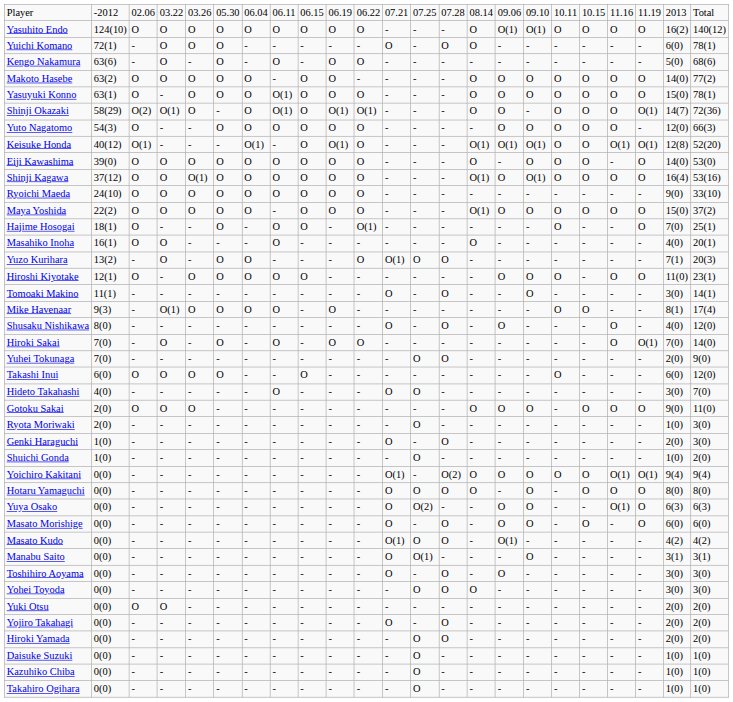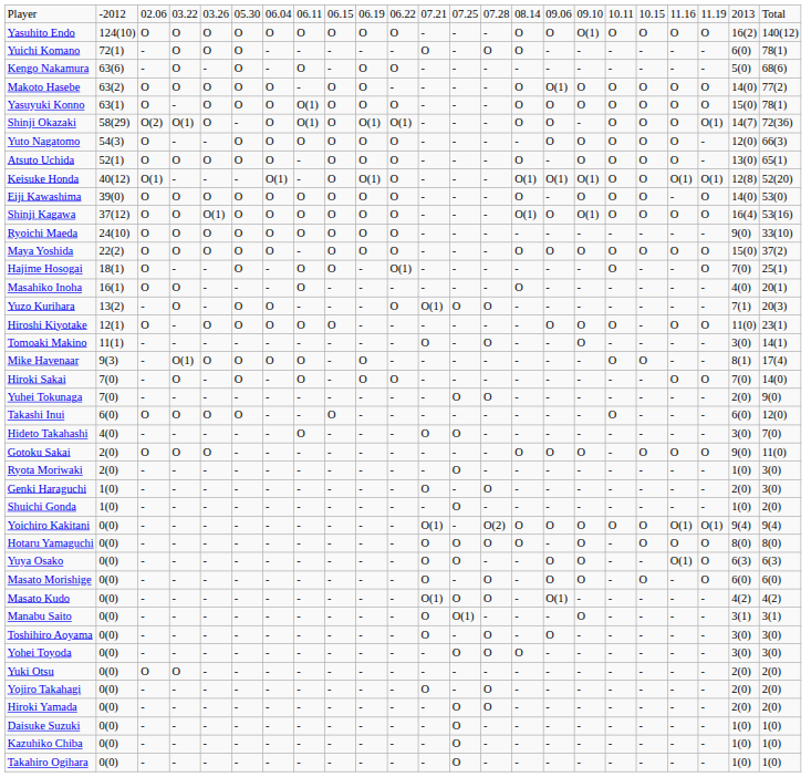 <table class="wikitable" style="text-align:left;">
 <tr>
 <td>Player</td>
 <td>-2012</td>
 <td>02.06</td>
 <td>03.22</td>
 <td>03.26</td>
 <td>05.30</td>
 <td>06.04</td>
 <td>06.11</td>
 <td>06.15</td>
 <td>06.19</td>
 <td>06.22</td>
 <td>07.21</td>
 <td>07.25</td>
 <td>07.28</td>
 <td>08.14</td>
 <td>09.06</td>
 <td>09.10</td>
 <td>10.11</td>
 <td>10.15</td>
 <td>11.16</td>
 <td>11.19</td>
 <td>2013</td>
 <td>Total</td>
 </tr>
 <tr>
 <td><a href='#'>Yasuhito Endo</a></td>
 <td>124(10)</td>
 <td>O</td>
 <td>O</td>
 <td>O</td>
 <td>O</td>
 <td>O</td>
 <td>O</td>
 <td>O</td>
 <td>O</td>
 <td>O</td>
 <td>-</td>
 <td>-</td>
 <td>-</td>
 <td>O</td>
-<td>O(1)</td>
+<td>O</td>
 <td>O(1)</td>
 <td>O</td>
 <td>O</td>
 <td>O</td>
 <td>O</td>
 <td>16(2)</td>
 <td>140(12)</td>
 </tr>
 <tr>
 <td><a href='#'>Yuichi Komano</a></td>
 <td>72(1)</td>
 <td>-</td>
 <td>O</td>
 <td>O</td>
 <td>O</td>
 <td>-</td>
 <td>-</td>
 <td>-</td>
 <td>-</td>
 <td>-</td>
 <td>O</td>
 <td>-</td>
 <td>O</td>
 <td>O</td>
 <td>-</td>
 <td>-</td>
 <td>-</td>
 <td>-</td>
 <td>-</td>
 <td>-</td>
 <td>6(0)</td>
 <td>78(1)</td>
 </tr>
 <tr>
 <td><a href='#'>Kengo Nakamura</a></td>
 <td>63(6)</td>
 <td>-</td>
 <td>O</td>
 <td>-</td>
 <td>O</td>
 <td>-</td>
 <td>O</td>
 <td>-</td>
 <td>O</td>
 <td>O</td>
 <td>-</td>
 <td>-</td>
 <td>-</td>
 <td>-</td>
 <td>-</td>
 <td>-</td>
 <td>-</td>
 <td>-</td>
 <td>-</td>
 <td>-</td>
 <td>5(0)</td>
 <td>68(6)</td>
 </tr>
 <tr>
 <td><a href='#'>Makoto Hasebe</a></td>
 <td>63(2)</td>
 <td>O</td>
 <td>O</td>
 <td>O</td>
 <td>O</td>
 <td>O</td>
 <td>-</td>
 <td>O</td>
 <td>O</td>
 <td>-</td>
 <td>-</td>
 <td>-</td>
 <td>-</td>
 <td>O</td>
-<td>O</td>
+<td>O(1)</td>
 <td>O</td>
 <td>O</td>
 <td>O</td>
 <td>O</td>
 <td>O</td>
 <td>14(0)</td>
 <td>77(2)</td>
 </tr>
 <tr>
 <td><a href='#'>Yasuyuki Konno</a></td>
 <td>63(1)</td>
 <td>O</td>
 <td>-</td>
 <td>O</td>
 <td>O</td>
 <td>O</td>
 <td>O(1)</td>
 <td>O</td>
 <td>O</td>
 <td>O</td>
 <td>-</td>
 <td>-</td>
 <td>-</td>
 <td>O</td>
 <td>O</td>
 <td>O</td>
 <td>O</td>
 <td>O</td>
 <td>O</td>
 <td>O</td>
 <td>15(0)</td>
 <td>78(1)</td>
 </tr>
 <tr>
 <td><a href='#'>Shinji Okazaki</a></td>
 <td>58(29)</td>
 <td>O(2)</td>
 <td>O(1)</td>
 <td>O</td>
 <td>-</td>
 <td>O</td>
 <td>O(1)</td>
 <td>O</td>
 <td>O(1)</td>
 <td>O(1)</td>
 <td>-</td>
 <td>-</td>
 <td>-</td>
 <td>O</td>
 <td>O</td>
 <td>-</td>
 <td>O</td>
 <td>O</td>
 <td>O</td>
 <td>O(1)</td>
 <td>14(7)</td>
 <td>72(36)</td>
 </tr>
 <tr>
 <td><a href='#'>Yuto Nagatomo</a></td>
 <td>54(3)</td>
 <td>O</td>
 <td>-</td>
 <td>-</td>
 <td>O</td>
 <td>O</td>
 <td>O</td>
 <td>O</td>
 <td>O</td>
 <td>O</td>
 <td>-</td>
 <td>-</td>
 <td>-</td>
 <td>-</td>
 <td>O</td>
 <td>O</td>
 <td>O</td>
 <td>O</td>
 <td>O</td>
 <td>-</td>
 <td>12(0)</td>
 <td>66(3)</td>
+</tr>
+<tr>
+<td><a href='#'>Atsuto Uchida</a></td>
+<td>52(1)</td>
+<td>O</td>
+<td>O</td>
+<td>O</td>
+<td>O</td>
+<td>O</td>
+<td>-</td>
+<td>O</td>
+<td>O</td>
+<td>O</td>
+<td>-</td>
+<td>-</td>
+<td>-</td>
+<td>O</td>
+<td>-</td>
+<td>O</td>
+<td>O</td>
+<td>O</td>
+<td>O</td>
+<td>-</td>
+<td>13(0)</td>
+<td>65(1)</td>
 </tr>
 <tr>
 <td><a href='#'>Keisuke Honda</a></td>
 <td>40(12)</td>
 <td>O(1)</td>
 <td>-</td>
 <td>-</td>
 <td>-</td>
 <td>O(1)</td>
 <td>-</td>
 <td>O</td>
 <td>O(1)</td>
 <td>O</td>
 <td>-</td>
 <td>-</td>
 <td>-</td>
 <td>O(1)</td>
 <td>O(1)</td>
 <td>O(1)</td>
 <td>O</td>
 <td>O</td>
 <td>O(1)</td>
 <td>O(1)</td>
 <td>12(8)</td>
 <td>52(20)</td>
 </tr>
 <tr>
 <td><a href='#'>Eiji Kawashima</a></td>
 <td>39(0)</td>
 <td>O</td>
 <td>O</td>
 <td>O</td>
 <td>O</td>
 <td>O</td>
 <td>O</td>
 <td>O</td>
 <td>O</td>
 <td>O</td>
 <td>-</td>
 <td>-</td>
 <td>-</td>
 <td>O</td>
 <td>-</td>
 <td>O</td>
 <td>O</td>
 <td>O</td>
 <td>-</td>
 <td>O</td>
 <td>14(0)</td>
 <td>53(0)</td>
 </tr>
 <tr>
 <td><a href='#'>Shinji Kagawa</a></td>
 <td>37(12)</td>
 <td>O</td>
 <td>O</td>
 <td>O(1)</td>
 <td>O</td>
 <td>O</td>
 <td>O</td>
 <td>O</td>
 <td>O</td>
 <td>O</td>
 <td>-</td>
 <td>-</td>
 <td>-</td>
 <td>O(1)</td>
 <td>O</td>
 <td>O(1)</td>
 <td>O</td>
 <td>O</td>
 <td>O</td>
 <td>O</td>
 <td>16(4)</td>
 <td>53(16)</td>
 </tr>
 <tr>
 <td><a href='#'>Ryoichi Maeda</a></td>
 <td>24(10)</td>
 <td>O</td>
 <td>O</td>
 <td>O</td>
 <td>O</td>
 <td>O</td>
 <td>O</td>
 <td>O</td>
 <td>O</td>
 <td>O</td>
 <td>-</td>
 <td>-</td>
 <td>-</td>
 <td>-</td>
 <td>-</td>
 <td>-</td>
 <td>-</td>
 <td>-</td>
 <td>-</td>
 <td>-</td>
 <td>9(0)</td>
 <td>33(10)</td>
 </tr>
 <tr>
 <td><a href='#'>Maya Yoshida</a></td>
 <td>22(2)</td>
 <td>O</td>
 <td>O</td>
 <td>O</td>
 <td>O</td>
 <td>O</td>
 <td>-</td>
 <td>O</td>
 <td>O</td>
 <td>O</td>
 <td>-</td>
 <td>-</td>
 <td>-</td>
-<td>O(1)</td>
+<td>O</td>
 <td>O</td>
 <td>O</td>
 <td>O</td>
 <td>O</td>
 <td>O</td>
 <td>O</td>
 <td>15(0)</td>
 <td>37(2)</td>
 </tr>
 <tr>
 <td><a href='#'>Hajime Hosogai</a></td>
 <td>18(1)</td>
 <td>O</td>
 <td>-</td>
 <td>-</td>
 <td>O</td>
 <td>-</td>
 <td>O</td>
 <td>O</td>
 <td>-</td>
 <td>O(1)</td>
 <td>-</td>
 <td>-</td>
 <td>-</td>
 <td>-</td>
 <td>-</td>
 <td>-</td>
 <td>O</td>
 <td>-</td>
 <td>-</td>
 <td>O</td>
 <td>7(0)</td>
 <td>25(1)</td>
 </tr>
 <tr>
 <td><a href='#'>Masahiko Inoha</a></td>
 <td>16(1)</td>
 <td>O</td>
 <td>O</td>
 <td>-</td>
 <td>-</td>
 <td>-</td>
 <td>O</td>
 <td>-</td>
 <td>-</td>
 <td>-</td>
 <td>-</td>
 <td>-</td>
 <td>-</td>
 <td>O</td>
 <td>-</td>
 <td>-</td>
 <td>-</td>
 <td>-</td>
 <td>-</td>
 <td>-</td>
 <td>4(0)</td>
 <td>20(1)</td>
 </tr>
 <tr>
 <td><a href='#'>Yuzo Kurihara</a></td>
 <td>13(2)</td>
 <td>-</td>
 <td>O</td>
 <td>-</td>
 <td>O</td>
 <td>O</td>
 <td>-</td>
 <td>-</td>
 <td>-</td>
 <td>O</td>
 <td>O(1)</td>
 <td>O</td>
 <td>O</td>
 <td>-</td>
 <td>-</td>
 <td>-</td>
 <td>-</td>
 <td>-</td>
 <td>-</td>
 <td>-</td>
 <td>7(1)</td>
 <td>20(3)</td>
 </tr>
 <tr>
 <td><a href='#'>Hiroshi Kiyotake</a></td>
 <td>12(1)</td>
 <td>O</td>
 <td>-</td>
 <td>O</td>
 <td>O</td>
 <td>O</td>
 <td>O</td>
 <td>O</td>
 <td>-</td>
 <td>-</td>
 <td>-</td>
 <td>-</td>
 <td>-</td>
 <td>-</td>
 <td>O</td>
 <td>O</td>
 <td>O</td>
 <td>-</td>
 <td>O</td>
 <td>O</td>
 <td>11(0)</td>
 <td>23(1)</td>
 </tr>
 <tr>
 <td><a href='#'>Tomoaki Makino</a></td>
 <td>11(1)</td>
 <td>-</td>
 <td>-</td>
 <td>-</td>
 <td>-</td>
 <td>-</td>
 <td>-</td>
 <td>-</td>
 <td>-</td>
 <td>-</td>
 <td>O</td>
 <td>-</td>
 <td>O</td>
 <td>-</td>
 <td>-</td>
 <td>O</td>
 <td>-</td>
 <td>-</td>
 <td>-</td>
 <td>-</td>
 <td>3(0)</td>
 <td>14(1)</td>
 </tr>
 <tr>
 <td><a href='#'>Mike Havenaar</a></td>
 <td>9(3)</td>
 <td>-</td>
 <td>O(1)</td>
 <td>O</td>
 <td>O</td>
 <td>O</td>
 <td>O</td>
 <td>-</td>
 <td>O</td>
 <td>-</td>
 <td>-</td>
 <td>-</td>
 <td>-</td>
 <td>-</td>
 <td>-</td>
 <td>-</td>
 <td>O</td>
 <td>O</td>
 <td>-</td>
 <td>-</td>
 <td>8(1)</td>
 <td>17(4)</td>
 </tr>
 <tr>
-<td><a href='#'>Shusaku Nishikawa</a></td>
-<td>8(0)</td>
-<td>-</td>
-<td>-</td>
-<td>-</td>
-<td>-</td>
-<td>-</td>
-<td>-</td>
-<td>-</td>
-<td>-</td>
-<td>-</td>
-<td>O</td>
-<td>-</td>
-<td>O</td>
-<td>-</td>
-<td>O</td>
-<td>-</td>
-<td>-</td>
-<td>-</td>
-<td>O</td>
-<td>-</td>
-<td>4(0)</td>
-<td>12(0)</td>
-</tr>
-<tr>
 <td><a href='#'>Hiroki Sakai</a></td>
 <td>7(0)</td>
 <td>-</td>
 <td>O</td>
 <td>-</td>
 <td>O</td>
 <td>-</td>
 <td>O</td>
 <td>-</td>
 <td>O</td>
 <td>O</td>
 <td>-</td>
 <td>-</td>
 <td>-</td>
 <td>-</td>
 <td>-</td>
 <td>-</td>
 <td>-</td>
 <td>-</td>
 <td>O</td>
-<td>O(1)</td>
+<td>O</td>
 <td>7(0)</td>
 <td>14(0)</td>
 </tr>
 <tr>
 <td><a href='#'>Yuhei Tokunaga</a></td>
 <td>7(0)</td>
 <td>-</td>
 <td>-</td>
 <td>-</td>
 <td>-</td>
 <td>-</td>
 <td>-</td>
 <td>-</td>
 <td>-</td>
 <td>-</td>
 <td>-</td>
 <td>O</td>
 <td>O</td>
 <td>-</td>
 <td>-</td>
 <td>-</td>
 <td>-</td>
 <td>-</td>
 <td>-</td>
 <td>-</td>
 <td>2(0)</td>
 <td>9(0)</td>
 </tr>
 <tr>
 <td><a href='#'>Takashi Inui</a></td>
 <td>6(0)</td>
 <td>O</td>
 <td>O</td>
 <td>O</td>
 <td>O</td>
 <td>-</td>
 <td>-</td>
 <td>O</td>
 <td>-</td>
 <td>-</td>
 <td>-</td>
 <td>-</td>
 <td>-</td>
 <td>-</td>
 <td>-</td>
 <td>-</td>
 <td>O</td>
 <td>-</td>
 <td>-</td>
 <td>-</td>
 <td>6(0)</td>
 <td>12(0)</td>
 </tr>
 <tr>
 <td><a href='#'>Hideto Takahashi</a></td>
 <td>4(0)</td>
 <td>-</td>
 <td>-</td>
 <td>-</td>
 <td>-</td>
 <td>-</td>
 <td>O</td>
 <td>-</td>
 <td>-</td>
 <td>-</td>
 <td>O</td>
 <td>O</td>
 <td>-</td>
 <td>-</td>
 <td>-</td>
 <td>-</td>
 <td>-</td>
 <td>-</td>
 <td>-</td>
 <td>-</td>
 <td>3(0)</td>
 <td>7(0)</td>
 </tr>
 <tr>
 <td><a href='#'>Gotoku Sakai</a></td>
 <td>2(0)</td>
 <td>O</td>
 <td>O</td>
 <td>O</td>
 <td>-</td>
 <td>-</td>
 <td>-</td>
 <td>-</td>
 <td>-</td>
 <td>-</td>
 <td>-</td>
 <td>-</td>
 <td>-</td>
 <td>O</td>
 <td>O</td>
 <td>O</td>
 <td>-</td>
 <td>O</td>
 <td>O</td>
 <td>O</td>
 <td>9(0)</td>
 <td>11(0)</td>
 </tr>
 <tr>
 <td><a href='#'>Ryota Moriwaki</a></td>
 <td>2(0)</td>
 <td>-</td>
 <td>-</td>
 <td>-</td>
 <td>-</td>
 <td>-</td>
 <td>-</td>
 <td>-</td>
 <td>-</td>
 <td>-</td>
 <td>-</td>
 <td>O</td>
 <td>-</td>
 <td>-</td>
 <td>-</td>
 <td>-</td>
 <td>-</td>
 <td>-</td>
 <td>-</td>
 <td>-</td>
 <td>1(0)</td>
 <td>3(0)</td>
 </tr>
 <tr>
 <td><a href='#'>Genki Haraguchi</a></td>
 <td>1(0)</td>
 <td>-</td>
 <td>-</td>
 <td>-</td>
 <td>-</td>
 <td>-</td>
 <td>-</td>
 <td>-</td>
 <td>-</td>
 <td>-</td>
 <td>O</td>
 <td>-</td>
 <td>O</td>
 <td>-</td>
 <td>-</td>
 <td>-</td>
 <td>-</td>
 <td>-</td>
 <td>-</td>
 <td>-</td>
 <td>2(0)</td>
 <td>3(0)</td>
 </tr>
 <tr>
 <td><a href='#'>Shuichi Gonda</a></td>
 <td>1(0)</td>
 <td>-</td>
 <td>-</td>
 <td>-</td>
 <td>-</td>
 <td>-</td>
 <td>-</td>
 <td>-</td>
 <td>-</td>
 <td>-</td>
 <td>-</td>
 <td>O</td>
 <td>-</td>
 <td>-</td>
 <td>-</td>
 <td>-</td>
 <td>-</td>
 <td>-</td>
 <td>-</td>
 <td>-</td>
 <td>1(0)</td>
 <td>2(0)</td>
 </tr>
 <tr>
 <td><a href='#'>Yoichiro Kakitani</a></td>
 <td>0(0)</td>
 <td>-</td>
 <td>-</td>
 <td>-</td>
 <td>-</td>
 <td>-</td>
 <td>-</td>
 <td>-</td>
 <td>-</td>
 <td>-</td>
 <td>O(1)</td>
 <td>-</td>
 <td>O(2)</td>
 <td>O</td>
 <td>O</td>
 <td>O</td>
 <td>O</td>
 <td>O</td>
 <td>O(1)</td>
 <td>O(1)</td>
 <td>9(4)</td>
 <td>9(4)</td>
 </tr>
 <tr>
 <td><a href='#'>Hotaru Yamaguchi</a></td>
 <td>0(0)</td>
 <td>-</td>
 <td>-</td>
 <td>-</td>
 <td>-</td>
 <td>-</td>
 <td>-</td>
 <td>-</td>
 <td>-</td>
 <td>-</td>
 <td>O</td>
 <td>O</td>
 <td>O</td>
 <td>O</td>
 <td>-</td>
 <td>O</td>
 <td>-</td>
 <td>O</td>
 <td>O</td>
 <td>O</td>
 <td>8(0)</td>
 <td>8(0)</td>
 </tr>
 <tr>
 <td><a href='#'>Yuya Osako</a></td>
 <td>0(0)</td>
 <td>-</td>
 <td>-</td>
 <td>-</td>
 <td>-</td>
 <td>-</td>
 <td>-</td>
 <td>-</td>
 <td>-</td>
 <td>-</td>
 <td>O</td>
-<td>O(2)</td>
+<td>O</td>
 <td>-</td>
 <td>-</td>
 <td>O</td>
 <td>O</td>
 <td>-</td>
 <td>-</td>
 <td>O(1)</td>
 <td>O</td>
 <td>6(3)</td>
 <td>6(3)</td>
 </tr>
 <tr>
 <td><a href='#'>Masato Morishige</a></td>
 <td>0(0)</td>
 <td>-</td>
 <td>-</td>
 <td>-</td>
 <td>-</td>
 <td>-</td>
 <td>-</td>
 <td>-</td>
 <td>-</td>
 <td>-</td>
 <td>O</td>
 <td>-</td>
 <td>O</td>
 <td>-</td>
 <td>O</td>
 <td>O</td>
 <td>-</td>
 <td>O</td>
 <td>-</td>
 <td>O</td>
 <td>6(0)</td>
 <td>6(0)</td>
 </tr>
 <tr>
 <td><a href='#'>Masato Kudo</a></td>
 <td>0(0)</td>
 <td>-</td>
 <td>-</td>
 <td>-</td>
 <td>-</td>
 <td>-</td>
 <td>-</td>
 <td>-</td>
 <td>-</td>
 <td>-</td>
 <td>O(1)</td>
 <td>O</td>
 <td>O</td>
 <td>-</td>
 <td>O(1)</td>
 <td>-</td>
 <td>-</td>
 <td>-</td>
 <td>-</td>
 <td>-</td>
 <td>4(2)</td>
 <td>4(2)</td>
 </tr>
 <tr>
 <td><a href='#'>Manabu Saito</a></td>
 <td>0(0)</td>
 <td>-</td>
 <td>-</td>
 <td>-</td>
 <td>-</td>
 <td>-</td>
 <td>-</td>
 <td>-</td>
 <td>-</td>
 <td>-</td>
 <td>O</td>
 <td>O(1)</td>
 <td>-</td>
 <td>-</td>
 <td>-</td>
 <td>O</td>
 <td>-</td>
 <td>-</td>
 <td>-</td>
 <td>-</td>
 <td>3(1)</td>
 <td>3(1)</td>
 </tr>
 <tr>
 <td><a href='#'>Toshihiro Aoyama</a></td>
 <td>0(0)</td>
 <td>-</td>
 <td>-</td>
 <td>-</td>
 <td>-</td>
 <td>-</td>
 <td>-</td>
 <td>-</td>
 <td>-</td>
 <td>-</td>
 <td>O</td>
 <td>-</td>
 <td>O</td>
 <td>-</td>
 <td>O</td>
 <td>-</td>
 <td>-</td>
 <td>-</td>
 <td>-</td>
 <td>-</td>
 <td>3(0)</td>
 <td>3(0)</td>
 </tr>
 <tr>
 <td><a href='#'>Yohei Toyoda</a></td>
 <td>0(0)</td>
 <td>-</td>
 <td>-</td>
 <td>-</td>
 <td>-</td>
 <td>-</td>
 <td>-</td>
 <td>-</td>
 <td>-</td>
 <td>-</td>
 <td>-</td>
 <td>O</td>
 <td>O</td>
 <td>O</td>
 <td>-</td>
 <td>-</td>
 <td>-</td>
 <td>-</td>
 <td>-</td>
 <td>-</td>
 <td>3(0)</td>
 <td>3(0)</td>
 </tr>
 <tr>
 <td><a href='#'>Yuki Otsu</a></td>
 <td>0(0)</td>
 <td>O</td>
 <td>O</td>
 <td>-</td>
 <td>-</td>
 <td>-</td>
 <td>-</td>
 <td>-</td>
 <td>-</td>
 <td>-</td>
 <td>-</td>
 <td>-</td>
 <td>-</td>
 <td>-</td>
 <td>-</td>
 <td>-</td>
 <td>-</td>
 <td>-</td>
 <td>-</td>
 <td>-</td>
 <td>2(0)</td>
 <td>2(0)</td>
 </tr>
 <tr>
 <td><a href='#'>Yojiro Takahagi</a></td>
 <td>0(0)</td>
 <td>-</td>
 <td>-</td>
 <td>-</td>
 <td>-</td>
 <td>-</td>
 <td>-</td>
 <td>-</td>
 <td>-</td>
 <td>-</td>
 <td>O</td>
 <td>-</td>
 <td>O</td>
 <td>-</td>
 <td>-</td>
 <td>-</td>
 <td>-</td>
 <td>-</td>
 <td>-</td>
 <td>-</td>
 <td>2(0)</td>
 <td>2(0)</td>
 </tr>
 <tr>
 <td><a href='#'>Hiroki Yamada</a></td>
 <td>0(0)</td>
 <td>-</td>
 <td>-</td>
 <td>-</td>
 <td>-</td>
 <td>-</td>
 <td>-</td>
 <td>-</td>
 <td>-</td>
 <td>-</td>
 <td>-</td>
 <td>O</td>
 <td>O</td>
 <td>-</td>
 <td>-</td>
 <td>-</td>
 <td>-</td>
 <td>-</td>
 <td>-</td>
 <td>-</td>
 <td>2(0)</td>
 <td>2(0)</td>
 </tr>
 <tr>
 <td><a href='#'>Daisuke Suzuki</a></td>
 <td>0(0)</td>
 <td>-</td>
 <td>-</td>
 <td>-</td>
 <td>-</td>
 <td>-</td>
 <td>-</td>
 <td>-</td>
 <td>-</td>
 <td>-</td>
 <td>-</td>
 <td>O</td>
 <td>-</td>
 <td>-</td>
 <td>-</td>
 <td>-</td>
 <td>-</td>
 <td>-</td>
 <td>-</td>
 <td>-</td>
 <td>1(0)</td>
 <td>1(0)</td>
 </tr>
 <tr>
 <td><a href='#'>Kazuhiko Chiba</a></td>
 <td>0(0)</td>
 <td>-</td>
 <td>-</td>
 <td>-</td>
 <td>-</td>
 <td>-</td>
 <td>-</td>
 <td>-</td>
 <td>-</td>
 <td>-</td>
 <td>-</td>
 <td>O</td>
 <td>-</td>
 <td>-</td>
 <td>-</td>
 <td>-</td>
 <td>-</td>
 <td>-</td>
 <td>-</td>
 <td>-</td>
 <td>1(0)</td>
 <td>1(0)</td>
 </tr>
 <tr>
 <td><a href='#'>Takahiro Ogihara</a></td>
 <td>0(0)</td>
 <td>-</td>
 <td>-</td>
 <td>-</td>
 <td>-</td>
 <td>-</td>
 <td>-</td>
 <td>-</td>
 <td>-</td>
 <td>-</td>
 <td>-</td>
 <td>O</td>
 <td>-</td>
 <td>-</td>
 <td>-</td>
 <td>-</td>
 <td>-</td>
 <td>-</td>
 <td>-</td>
 <td>-</td>
 <td>1(0)</td>
 <td>1(0)</td>
 </tr>
 </table>
